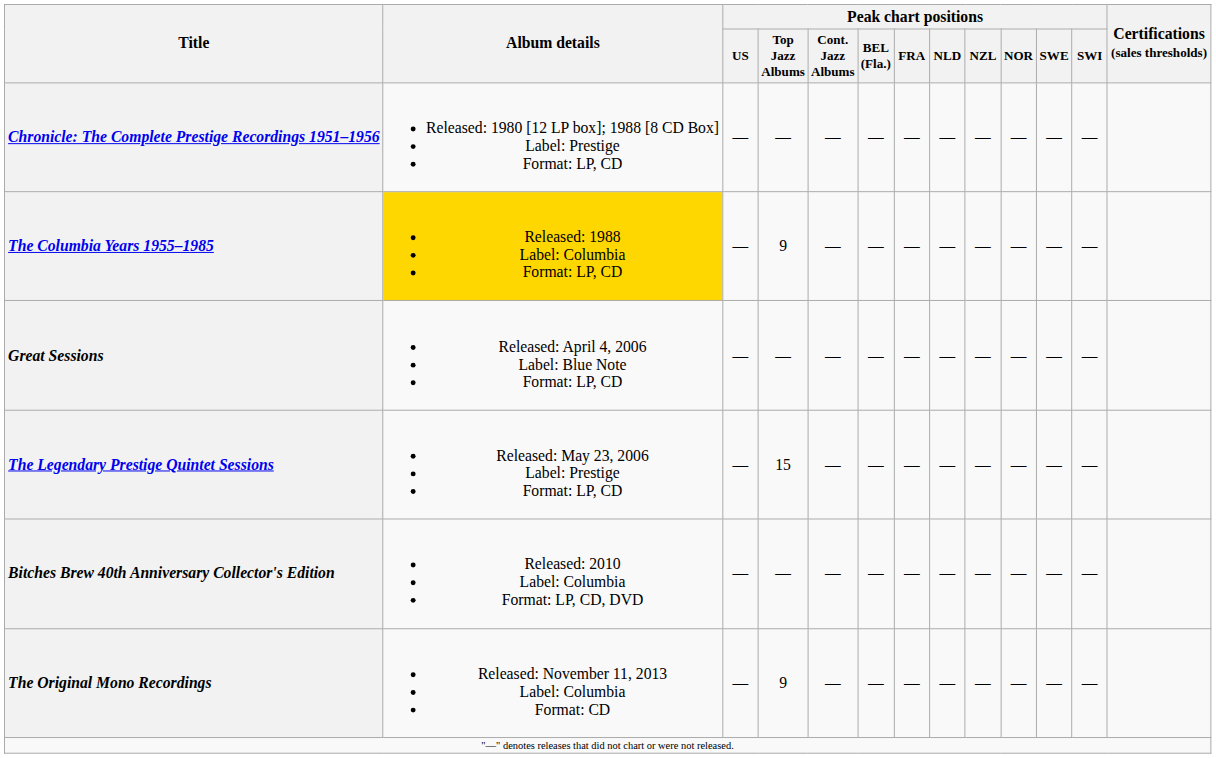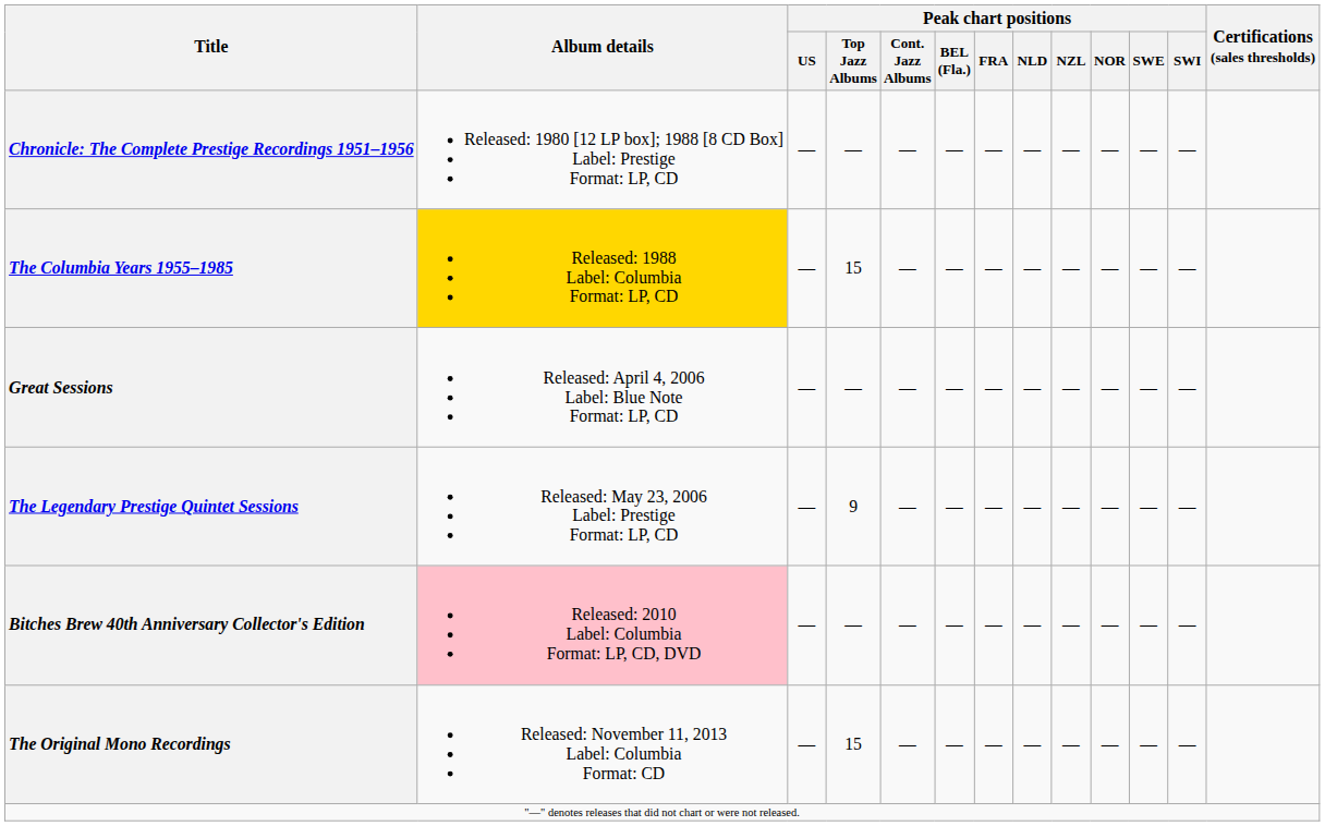 <table class="wikitable plainrowheaders" style="text-align:center">
 <tr>
 <th scope=col rowspan="2">Title</th>
 <th scope=col rowspan="2">Album details</th>
 <th scope=col colspan="10">Peak chart positions</th>
 <th scope=col rowspan="2">Certifications<br><small>(sales thresholds)</small></th>
 </tr>
 <tr style="font-size:smaller;">
 <th width="30">US<br></th>
 <th width="30">Top <br>Jazz Albums<br></th>
 <th width="30">Cont. <br>Jazz Albums<br></th>
 <th width="30">BEL (Fla.)<br></th>
 <th width="30">FRA<br></th>
 <th width="30">NLD<br></th>
 <th width="30">NZL<br></th>
 <th width="30">NOR<br></th>
 <th width="30">SWE<br></th>
 <th width="30">SWI<br></th>
 </tr>
 <tr>
 <th scope=row style="text-align:left"><em><a href='#'>Chronicle: The Complete Prestige Recordings 1951–1956</a></em></th>
 <td><br><ul><li>Released: 1980 [12 LP box]; 1988 [8 CD Box]</li><li>Label: Prestige</li><li>Format: LP, CD</li></ul></td>
 <td>—</td>
 <td>—</td>
 <td>—</td>
 <td>—</td>
 <td>—</td>
 <td>—</td>
 <td>—</td>
 <td>—</td>
 <td>—</td>
 <td>—</td>
 <td></td>
 </tr>
 <tr>
 <th scope=row style="text-align:left"><em><a href='#'>The Columbia Years 1955–1985</a></em></th>
 <td style="background: gold;"><br><ul><li>Released: 1988</li><li>Label: Columbia</li><li>Format: LP, CD</li></ul></td>
 <td>—</td>
-<td>9</td>
+<td>15</td>
 <td>—</td>
 <td>—</td>
 <td>—</td>
 <td>—</td>
 <td>—</td>
 <td>—</td>
 <td>—</td>
 <td>—</td>
 <td></td>
 </tr>
 <tr>
 <th scope=row style="text-align:left"><em>Great Sessions</em></th>
 <td><br><ul><li>Released: April 4, 2006</li><li>Label: Blue Note</li><li>Format: LP, CD</li></ul></td>
 <td>—</td>
 <td>—</td>
 <td>—</td>
 <td>—</td>
 <td>—</td>
 <td>—</td>
 <td>—</td>
 <td>—</td>
 <td>—</td>
 <td>—</td>
 <td></td>
 </tr>
 <tr>
 <th scope=row style="text-align:left"><em><a href='#'>The Legendary Prestige Quintet Sessions</a></em></th>
 <td><br><ul><li>Released: May 23, 2006</li><li>Label: Prestige</li><li>Format: LP, CD</li></ul></td>
 <td>—</td>
-<td>15</td>
+<td>9</td>
 <td>—</td>
 <td>—</td>
 <td>—</td>
 <td>—</td>
 <td>—</td>
 <td>—</td>
 <td>—</td>
 <td>—</td>
 <td></td>
 </tr>
 <tr>
 <th scope=row style="text-align:left"><em>Bitches Brew 40th Anniversary Collector's Edition</em></th>
-<td><br><ul><li>Released: 2010</li><li>Label: Columbia</li><li>Format: LP, CD, DVD</li></ul></td>
+<td style="background: pink;"><br><ul><li>Released: 2010</li><li>Label: Columbia</li><li>Format: LP, CD, DVD</li></ul></td>
 <td>—</td>
 <td>—</td>
 <td>—</td>
 <td>—</td>
 <td>—</td>
 <td>—</td>
 <td>—</td>
 <td>—</td>
 <td>—</td>
 <td>—</td>
 <td></td>
 </tr>
 <tr>
 <th scope=row style="text-align:left"><em>The Original Mono Recordings</em></th>
 <td><br><ul><li>Released: November 11, 2013</li><li>Label: Columbia</li><li>Format: CD</li></ul></td>
 <td>—</td>
-<td>9</td>
+<td>15</td>
 <td>—</td>
 <td>—</td>
 <td>—</td>
 <td>—</td>
 <td>—</td>
 <td>—</td>
 <td>—</td>
 <td>—</td>
 <td></td>
 </tr>
 <tr>
 <td colspan="24" style="font-size:8pt; text-align:center;">"—" denotes releases that did not chart or were not released.</td>
 </tr>
 </table>
